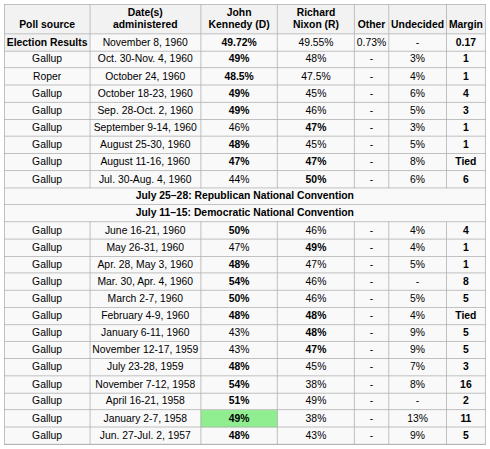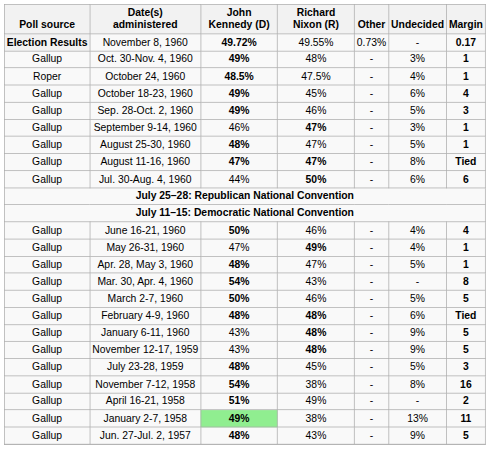 <table class="wikitable sortable mw-collapsible mw-collapsed" style="text-align:center;font-size:90%;line-height:17px">
 <tr valign= bottom>
 <th>Poll source</th>
 <th>Date(s)<br>administered</th>
 <th class="unsortable" style="width:100px;">John<br>Kennedy (D)</th>
 <th class="unsortable" style="width:100px;">Richard<br>Nixon (R)</th>
 <th class="unsortable">Other</th>
 <th class="unsortable">Undecided</th>
 <th class="unsortable">Margin</th>
 </tr>
 <tr>
 <th><strong>Election Results</strong></th>
 <td>November 8, 1960</td>
 <td align="center" ><strong>49.72%</strong></td>
 <td align="center">49.55%</td>
 <td align="center">0.73%</td>
 <td>-</td>
 <td><strong>0.17</strong></td>
 </tr>
 <tr>
 <td rowspan=1>Gallup</td>
 <td rowspan=1>Oct. 30-Nov. 4, 1960</td>
 <td><strong>49%</strong></td>
 <td>48%</td>
 <td>-</td>
 <td>3%</td>
 <td><strong>1</strong></td>
 </tr>
 <tr>
 <td rowspan=1>Roper</td>
 <td rowspan=1>October 24, 1960</td>
 <td><strong>48.5%</strong></td>
 <td>47.5%</td>
 <td>-</td>
 <td>4%</td>
 <td><strong>1</strong></td>
 </tr>
 <tr>
 <td rowspan=1>Gallup</td>
 <td rowspan=1>October 18-23, 1960</td>
 <td><strong>49%</strong></td>
 <td>45%</td>
 <td>-</td>
 <td>6%</td>
 <td><strong>4</strong></td>
 </tr>
 <tr>
 <td rowspan=1>Gallup</td>
 <td rowspan=1>Sep. 28-Oct. 2, 1960</td>
 <td><strong>49%</strong></td>
 <td>46%</td>
 <td>-</td>
 <td>5%</td>
 <td><strong>3</strong></td>
 </tr>
 <tr>
 <td rowspan=1>Gallup</td>
 <td rowspan=1>September 9-14, 1960</td>
 <td>46%</td>
 <td><strong>47%</strong></td>
 <td>-</td>
 <td>3%</td>
 <td><strong>1</strong></td>
 </tr>
 <tr>
 <td rowspan=1>Gallup</td>
 <td rowspan=1>August 25-30, 1960</td>
 <td><strong>48%</strong></td>
-<td>45%</td>
+<td>47%</td>
 <td>-</td>
 <td>5%</td>
 <td><strong>1</strong></td>
 </tr>
 <tr>
 <td rowspan=1>Gallup</td>
 <td rowspan=1>August 11-16, 1960</td>
 <td><strong>47%</strong></td>
 <td><strong>47%</strong></td>
 <td>-</td>
 <td>8%</td>
 <td><strong>Tied</strong></td>
 </tr>
 <tr>
 <td rowspan=1>Gallup</td>
 <td rowspan=1>Jul. 30-Aug. 4, 1960</td>
 <td>44%</td>
 <td><strong>50%</strong></td>
 <td>-</td>
 <td>6%</td>
 <td><strong>6</strong></td>
 </tr>
 <tr>
 <td colspan="10"  align="center"><strong>July 25–28: Republican National Convention</strong></td>
 </tr>
 <tr>
 <td colspan="10"  align="center"><strong>July 11–15: Democratic National Convention</strong></td>
 </tr>
 <tr>
 <td rowspan=1>Gallup</td>
 <td rowspan=1>June 16-21, 1960</td>
 <td><strong>50%</strong></td>
 <td>46%</td>
 <td>-</td>
 <td>4%</td>
 <td><strong>4</strong></td>
 </tr>
 <tr>
 <td rowspan=1>Gallup</td>
 <td rowspan=1>May 26-31, 1960</td>
 <td>47%</td>
 <td><strong>49%</strong></td>
 <td>-</td>
 <td>4%</td>
 <td><strong>1</strong></td>
 </tr>
 <tr>
 <td rowspan=1>Gallup</td>
 <td rowspan=1>Apr. 28, May 3, 1960</td>
 <td><strong>48%</strong></td>
 <td>47%</td>
 <td>-</td>
 <td>5%</td>
 <td><strong>1</strong></td>
 </tr>
 <tr>
 <td rowspan=1>Gallup</td>
 <td rowspan=1>Mar. 30, Apr. 4, 1960</td>
 <td><strong>54%</strong></td>
-<td>46%</td>
+<td>43%</td>
 <td>-</td>
 <td>-</td>
 <td><strong>8</strong></td>
 </tr>
 <tr>
 <td rowspan=1>Gallup</td>
 <td rowspan=1>March 2-7, 1960</td>
 <td><strong>50%</strong></td>
 <td>46%</td>
 <td>-</td>
 <td>5%</td>
 <td><strong>5</strong></td>
 </tr>
 <tr>
 <td rowspan=1>Gallup</td>
 <td rowspan=1>February 4-9, 1960</td>
 <td><strong>48%</strong></td>
 <td><strong>48%</strong></td>
 <td>-</td>
-<td>4%</td>
+<td>6%</td>
 <td><strong>Tied</strong></td>
 </tr>
 <tr>
 <td rowspan=1>Gallup</td>
 <td rowspan=1>January 6-11, 1960</td>
 <td>43%</td>
 <td><strong>48%</strong></td>
 <td>-</td>
 <td>9%</td>
 <td><strong>5</strong></td>
 </tr>
 <tr>
 <td rowspan=1>Gallup</td>
 <td rowspan=1>November 12-17, 1959</td>
 <td>43%</td>
-<td><strong>47%</strong></td>
+<td><strong>48%</strong></td>
 <td>-</td>
 <td>9%</td>
 <td><strong>5</strong></td>
 </tr>
 <tr>
 <td rowspan=1>Gallup</td>
 <td rowspan=1>July 23-28, 1959</td>
 <td><strong>48%</strong></td>
 <td>45%</td>
 <td>-</td>
-<td>7%</td>
+<td>5%</td>
 <td><strong>3</strong></td>
 </tr>
 <tr>
 <td rowspan=1>Gallup</td>
 <td rowspan=1>November 7-12, 1958</td>
 <td><strong>54%</strong></td>
 <td>38%</td>
 <td>-</td>
 <td>8%</td>
 <td><strong>16</strong></td>
 </tr>
 <tr>
 <td rowspan=1>Gallup</td>
 <td rowspan=1>April 16-21, 1958</td>
 <td><strong>51%</strong></td>
 <td>49%</td>
 <td>-</td>
 <td>-</td>
 <td><strong>2</strong></td>
 </tr>
 <tr>
 <td rowspan=1>Gallup</td>
 <td rowspan=1>January 2-7, 1958</td>
 <td style="background: lightgreen;"><strong>49%</strong></td>
 <td>38%</td>
 <td>-</td>
 <td>13%</td>
 <td><strong>11</strong></td>
 </tr>
 <tr>
 <td rowspan=1>Gallup</td>
 <td rowspan=1>Jun. 27-Jul. 2, 1957</td>
 <td><strong>48%</strong></td>
 <td>43%</td>
 <td>-</td>
 <td>9%</td>
 <td><strong>5</strong></td>
 </tr>
 <tr>
 </tr>
 </table>
